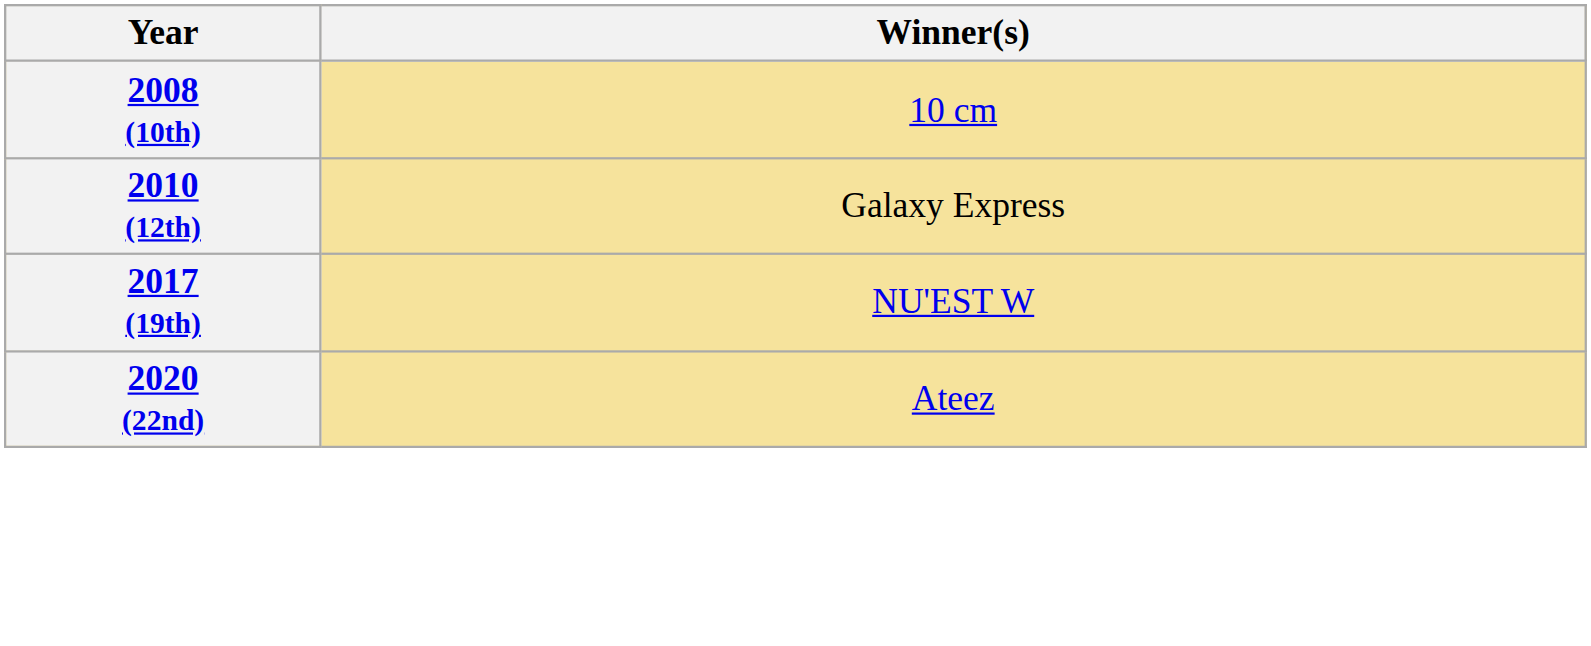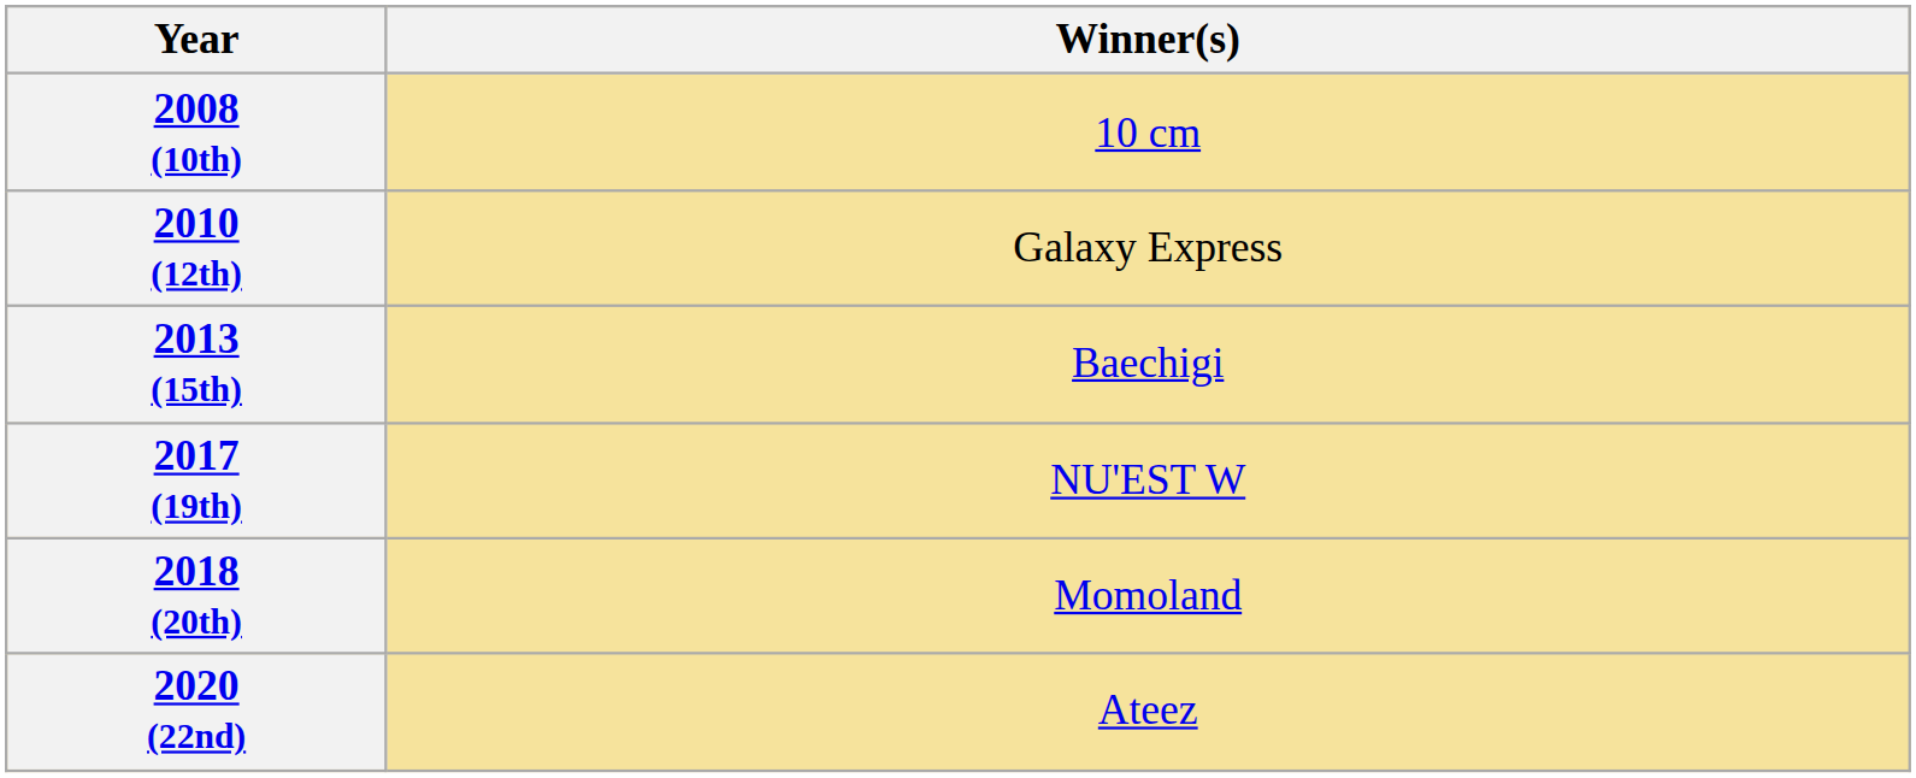 <table class="wikitable" rowspan=2 style="text-align: center; width:45%; background: #f6e39c">
 <tr style="background:#bebebe;">
 <th scope="col" style="width:20%;">Year</th>
 <th scope="col" style="width:80%;">Winner(s)</th>
 </tr>
 <tr>
 <th scope="row" style="text-align:center"><a href='#'>2008<br><small>(10th)</small></a></th>
 <td><a href='#'>10 cm</a></td>
 </tr>
 <tr>
 <th scope="row" style="text-align:center"><a href='#'>2010<br><small>(12th)</small></a></th>
 <td>Galaxy Express</td>
 </tr>
 <tr>
+<th scope="row" style="text-align:center"><a href='#'>2013<br><small>(15th)</small></a></th>
+<td><a href='#'>Baechigi</a></td>
+</tr>
+<tr>
 <th scope="row" style="text-align:center"><a href='#'>2017<br><small>(19th)</small></a></th>
 <td><a href='#'>NU'EST W</a></td>
+</tr>
+<tr>
+<th scope="row" style="text-align:center"><a href='#'>2018<br><small>(20th)</small></a></th>
+<td><a href='#'>Momoland</a></td>
 </tr>
 <tr>
 <th scope="row" style="text-align:center"><a href='#'>2020<br><small>(22nd)</small></a></th>
 <td><a href='#'>Ateez</a></td>
 </tr>
 </table>
